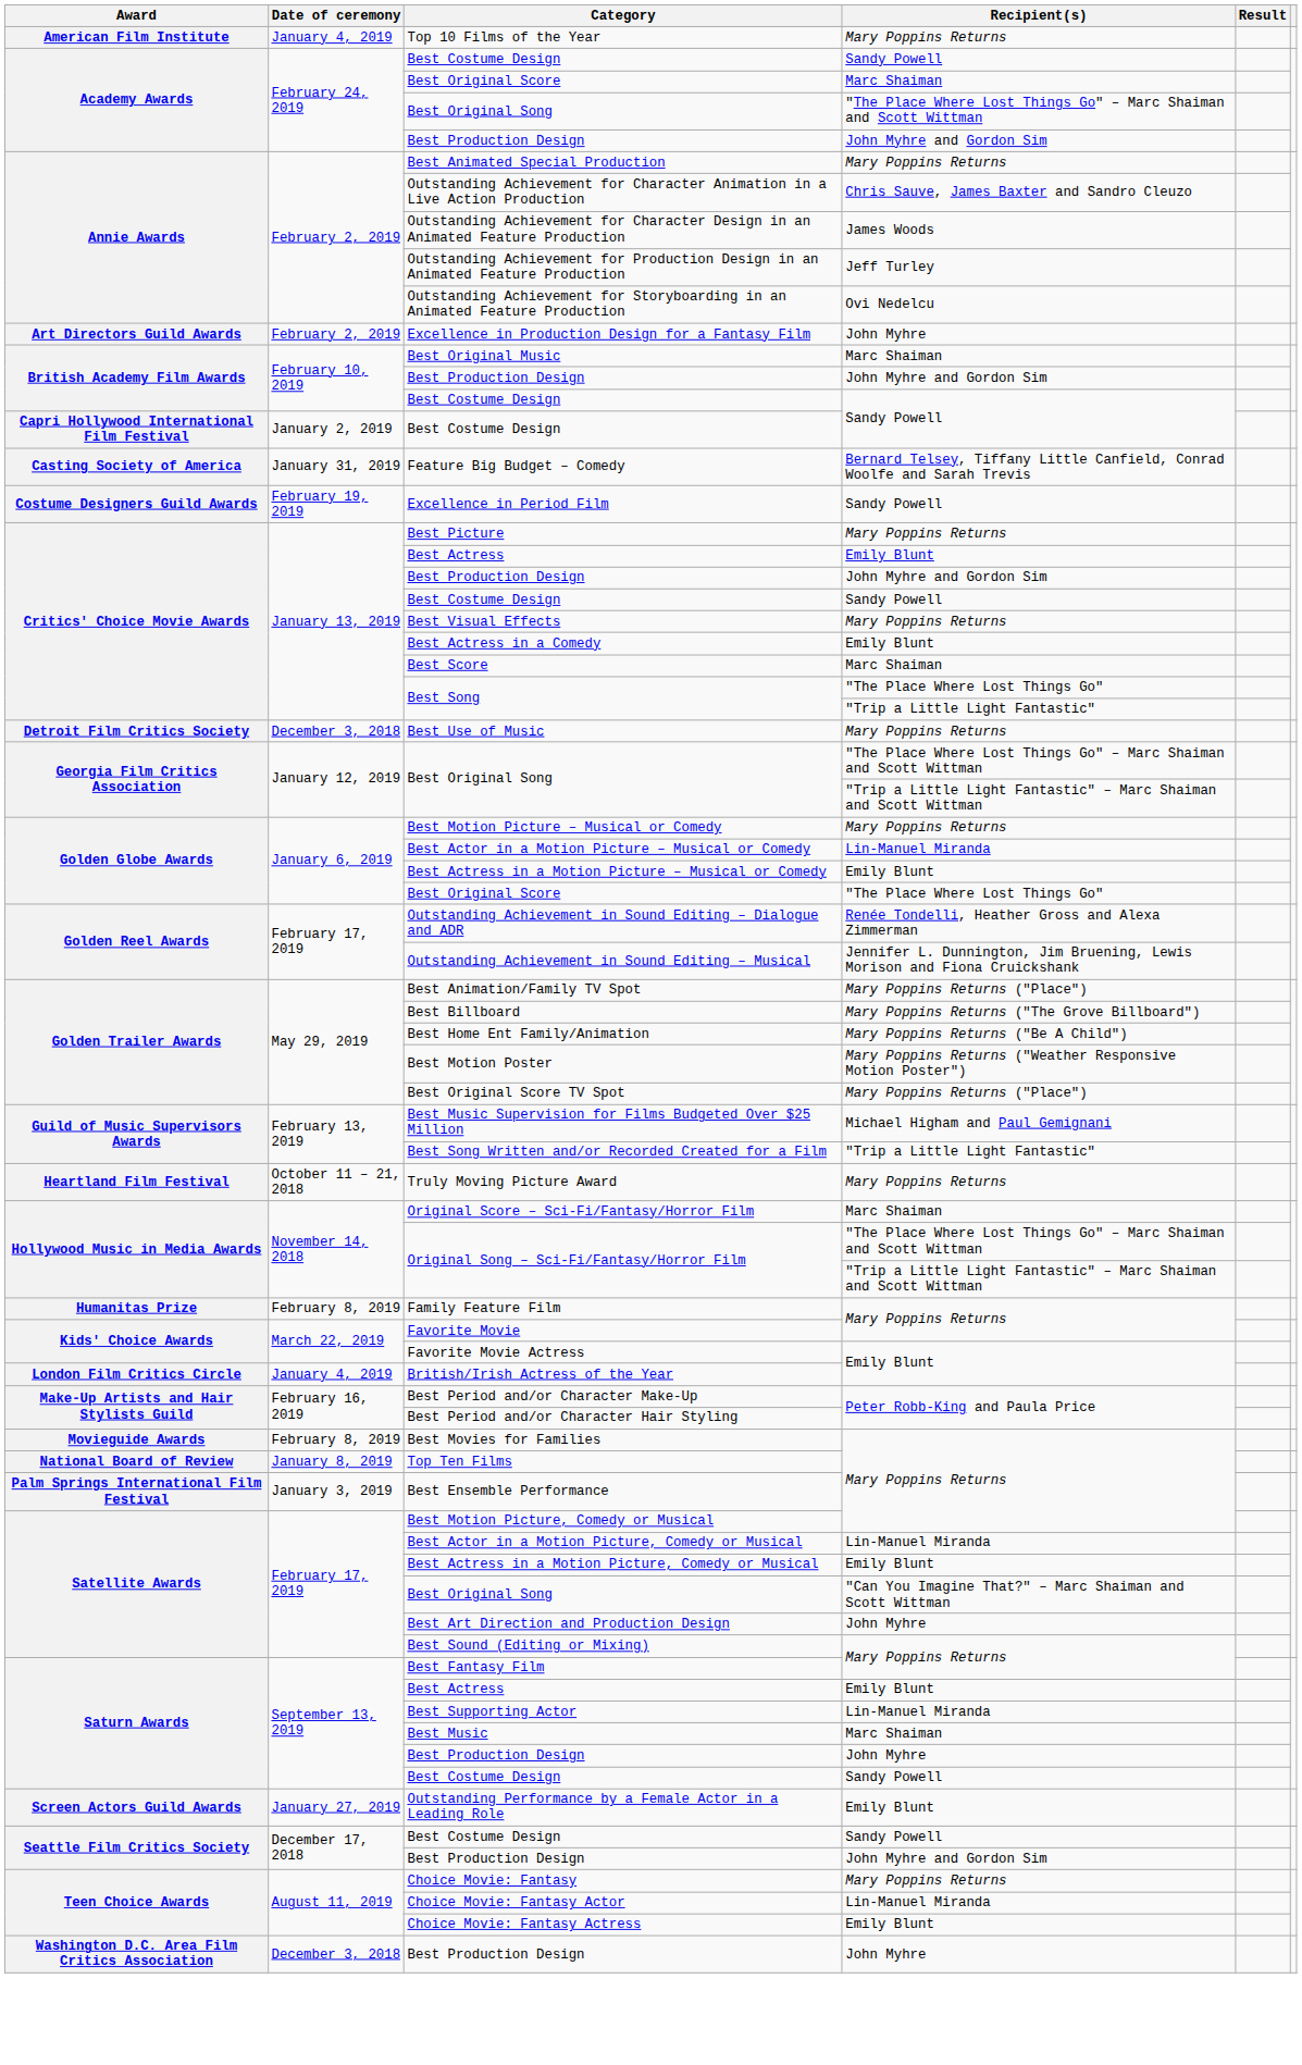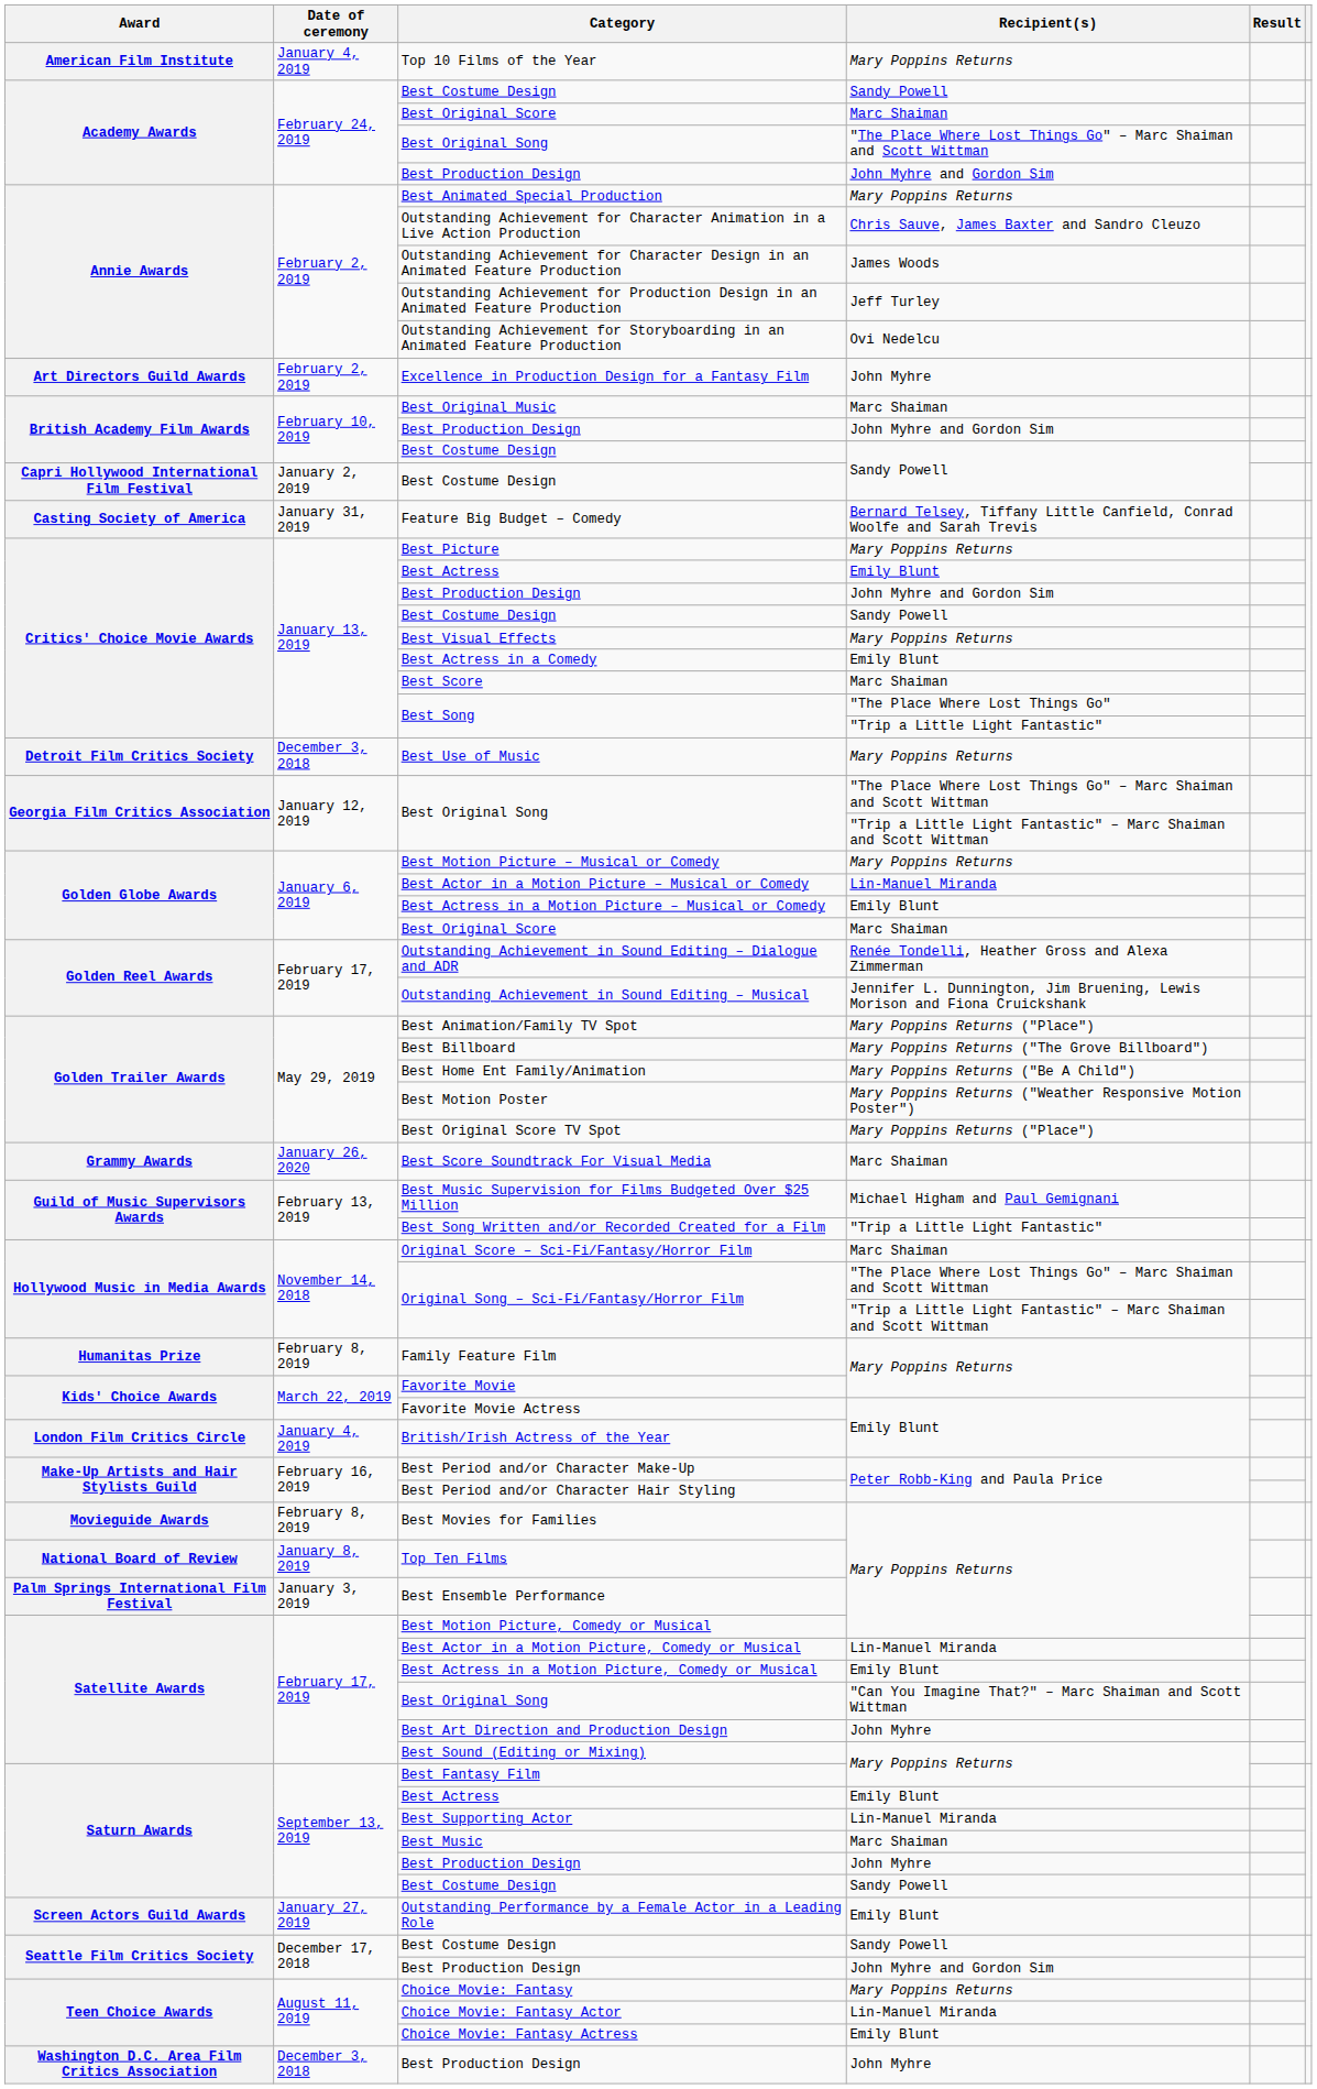 <table class="wikitable plainrowheaders sortable">
 <tr>
 <th scope="col">Award</th>
 <th scope="col">Date of ceremony</th>
 <th scope="col">Category</th>
 <th scope="col">Recipient(s)</th>
 <th scope="col">Result</th>
 <th scope="col" class="unsortable"></th>
 </tr>
 <tr>
 <th scope="row"><a href='#'>American Film Institute</a></th>
 <td><a href='#'>January 4, 2019</a></td>
 <td>Top 10 Films of the Year</td>
 <td><em>Mary Poppins Returns</em></td>
 <td></td>
 <td style="text-align:center;"></td>
 </tr>
 <tr>
 <th scope="row" rowspan="4"><a href='#'>Academy Awards</a></th>
 <td rowspan="4"><a href='#'>February 24, 2019</a></td>
 <td><a href='#'>Best Costume Design</a></td>
 <td><a href='#'>Sandy Powell</a></td>
 <td></td>
 <td rowspan="4" style="text-align:center;"></td>
 </tr>
 <tr>
 <td><a href='#'>Best Original Score</a></td>
 <td><a href='#'>Marc Shaiman</a></td>
 <td></td>
 </tr>
 <tr>
 <td><a href='#'>Best Original Song</a></td>
 <td>"<a href='#'>The Place Where Lost Things Go</a>" – Marc Shaiman and <a href='#'>Scott Wittman</a></td>
 <td></td>
 </tr>
 <tr>
 <td><a href='#'>Best Production Design</a></td>
 <td><a href='#'>John Myhre</a> and <a href='#'>Gordon Sim</a></td>
 <td></td>
 </tr>
 <tr>
 <th scope="row" rowspan="5"><a href='#'>Annie Awards</a></th>
 <td rowspan="5"><a href='#'>February 2, 2019</a></td>
 <td><a href='#'>Best Animated Special Production</a></td>
 <td><em>Mary Poppins Returns</em></td>
 <td></td>
 <td rowspan="5" style="text-align:center;"></td>
 </tr>
 <tr>
 <td>Outstanding Achievement for Character Animation in a Live Action Production</td>
 <td><a href='#'>Chris Sauve</a>, <a href='#'>James Baxter</a> and Sandro Cleuzo</td>
 <td></td>
 </tr>
 <tr>
 <td>Outstanding Achievement for Character Design in an Animated Feature Production</td>
 <td>James Woods</td>
 <td></td>
 </tr>
 <tr>
 <td>Outstanding Achievement for Production Design in an Animated Feature Production</td>
 <td>Jeff Turley</td>
 <td></td>
 </tr>
 <tr>
 <td>Outstanding Achievement for Storyboarding in an Animated Feature Production</td>
 <td>Ovi Nedelcu</td>
 <td></td>
 </tr>
 <tr>
 <th scope="row"><a href='#'>Art Directors Guild Awards</a></th>
 <td><a href='#'>February 2, 2019</a></td>
 <td><a href='#'>Excellence in Production Design for a Fantasy Film</a></td>
 <td>John Myhre</td>
 <td></td>
 <td style="text-align:center;"></td>
 </tr>
 <tr>
 <th scope="row" rowspan="3"><a href='#'>British Academy Film Awards</a></th>
 <td rowspan="3"><a href='#'>February 10, 2019</a></td>
 <td><a href='#'>Best Original Music</a></td>
 <td>Marc Shaiman</td>
 <td></td>
 <td rowspan="3" style="text-align:center;"></td>
 </tr>
 <tr>
 <td><a href='#'>Best Production Design</a></td>
 <td>John Myhre and Gordon Sim</td>
 <td></td>
 </tr>
 <tr>
 <td><a href='#'>Best Costume Design</a></td>
 <td rowspan="2">Sandy Powell</td>
 <td></td>
 </tr>
 <tr>
 <th scope="row"><a href='#'>Capri Hollywood International Film Festival</a></th>
 <td>January 2, 2019</td>
 <td>Best Costume Design</td>
 <td></td>
 <td style="text-align:center;"></td>
 </tr>
 <tr>
 <th scope="row"><a href='#'>Casting Society of America</a></th>
 <td>January 31, 2019</td>
 <td>Feature Big Budget – Comedy</td>
 <td><a href='#'>Bernard Telsey</a>, Tiffany Little Canfield, Conrad Woolfe and Sarah Trevis</td>
 <td></td>
 <td style="text-align:center;"></td>
 </tr>
 <tr>
-<th scope="row"><a href='#'>Costume Designers Guild Awards</a></th>
-<td><a href='#'>February 19, 2019</a></td>
-<td><a href='#'>Excellence in Period Film</a></td>
-<td>Sandy Powell</td>
-<td></td>
-<td style="text-align:center;"></td>
-</tr>
-<tr>
 <th scope="row" rowspan="9"><a href='#'>Critics' Choice Movie Awards</a></th>
 <td rowspan="9"><a href='#'>January 13, 2019</a></td>
 <td><a href='#'>Best Picture</a></td>
 <td><em>Mary Poppins Returns</em></td>
 <td></td>
 <td rowspan="9" style="text-align:center;"></td>
 </tr>
 <tr>
 <td><a href='#'>Best Actress</a></td>
 <td><a href='#'>Emily Blunt</a></td>
 <td></td>
 </tr>
 <tr>
 <td><a href='#'>Best Production Design</a></td>
 <td>John Myhre and Gordon Sim</td>
 <td></td>
 </tr>
 <tr>
 <td><a href='#'>Best Costume Design</a></td>
 <td>Sandy Powell</td>
 <td></td>
 </tr>
 <tr>
 <td><a href='#'>Best Visual Effects</a></td>
 <td><em>Mary Poppins Returns</em></td>
 <td></td>
 </tr>
 <tr>
 <td><a href='#'>Best Actress in a Comedy</a></td>
 <td>Emily Blunt</td>
 <td></td>
 </tr>
 <tr>
 <td><a href='#'>Best Score</a></td>
 <td>Marc Shaiman</td>
 <td></td>
 </tr>
 <tr>
 <td rowspan="2"><a href='#'>Best Song</a></td>
 <td>"The Place Where Lost Things Go"</td>
 <td></td>
 </tr>
 <tr>
 <td>"Trip a Little Light Fantastic"</td>
 <td></td>
 </tr>
 <tr>
 <th scope="row"><a href='#'>Detroit Film Critics Society</a></th>
 <td><a href='#'>December 3, 2018</a></td>
 <td><a href='#'>Best Use of Music</a></td>
 <td><em>Mary Poppins Returns</em></td>
 <td></td>
 <td style="text-align:center;"></td>
 </tr>
 <tr>
 <th scope="row" rowspan="2"><a href='#'>Georgia Film Critics Association</a></th>
 <td rowspan="2">January 12, 2019</td>
 <td rowspan="2">Best Original Song</td>
 <td>"The Place Where Lost Things Go" – Marc Shaiman and Scott Wittman</td>
 <td></td>
 <td rowspan="2" style="text-align:center;"></td>
 </tr>
 <tr>
 <td>"Trip a Little Light Fantastic" – Marc Shaiman and Scott Wittman</td>
 <td></td>
 </tr>
 <tr>
 <th scope="row" rowspan="4"><a href='#'>Golden Globe Awards</a></th>
 <td rowspan="4"><a href='#'>January 6, 2019</a></td>
 <td><a href='#'>Best Motion Picture – Musical or Comedy</a></td>
 <td><em>Mary Poppins Returns</em></td>
 <td></td>
 <td rowspan="4" style="text-align:center;"></td>
 </tr>
 <tr>
 <td><a href='#'>Best Actor in a Motion Picture – Musical or Comedy</a></td>
 <td><a href='#'>Lin-Manuel Miranda</a></td>
 <td></td>
 </tr>
 <tr>
 <td><a href='#'>Best Actress in a Motion Picture – Musical or Comedy</a></td>
 <td>Emily Blunt</td>
 <td></td>
 </tr>
 <tr>
 <td><a href='#'>Best Original Score</a></td>
-<td>"The Place Where Lost Things Go"</td>
+<td>Marc Shaiman</td>
 <td></td>
 </tr>
 <tr>
 <th rowspan="2" scope="row"><a href='#'>Golden Reel Awards</a></th>
 <td rowspan="2">February 17, 2019</td>
 <td><a href='#'>Outstanding Achievement in Sound Editing – Dialogue and ADR</a></td>
 <td><a href='#'>Renée Tondelli</a>, Heather Gross and Alexa Zimmerman</td>
 <td></td>
 <td rowspan="2" style="text-align:center;"></td>
 </tr>
 <tr>
 <td><a href='#'>Outstanding Achievement in Sound Editing – Musical</a></td>
 <td>Jennifer L. Dunnington, Jim Bruening, Lewis Morison and Fiona Cruickshank</td>
 <td></td>
 </tr>
 <tr>
 <th scope="row" rowspan="5"><a href='#'>Golden Trailer Awards</a></th>
 <td rowspan="5">May 29, 2019</td>
 <td>Best Animation/Family TV Spot</td>
 <td><em>Mary Poppins Returns</em> ("Place")</td>
 <td></td>
 <td rowspan="5" style="text-align:center;"></td>
 </tr>
 <tr>
 <td>Best Billboard</td>
 <td><em>Mary Poppins Returns</em> ("The Grove Billboard")</td>
 <td></td>
 </tr>
 <tr>
 <td>Best Home Ent Family/Animation</td>
 <td><em>Mary Poppins Returns</em> ("Be A Child")</td>
 <td></td>
 </tr>
 <tr>
 <td>Best Motion Poster</td>
 <td><em>Mary Poppins Returns</em> ("Weather Responsive Motion Poster")</td>
 <td></td>
 </tr>
 <tr>
 <td>Best Original Score TV Spot</td>
 <td><em>Mary Poppins Returns</em> ("Place")</td>
 <td></td>
 </tr>
 <tr>
+<th scope="row"><a href='#'>Grammy Awards</a></th>
+<td><a href='#'>January 26, 2020</a></td>
+<td><a href='#'>Best Score Soundtrack For Visual Media</a></td>
+<td>Marc Shaiman</td>
+<td></td>
+<td style="text-align:center;"></td>
+</tr>
+<tr>
 <th rowspan="2" scope="row"><a href='#'>Guild of Music Supervisors Awards</a></th>
 <td rowspan="2">February 13, 2019</td>
 <td><a href='#'>Best Music Supervision for Films Budgeted Over $25 Million</a></td>
 <td>Michael Higham and <a href='#'>Paul Gemignani</a></td>
 <td></td>
 <td rowspan="2" style="text-align:center;"></td>
 </tr>
 <tr>
 <td><a href='#'>Best Song Written and/or Recorded Created for a Film</a></td>
 <td>"Trip a Little Light Fantastic"</td>
 <td></td>
-</tr>
-<tr>
-<th scope="row"><a href='#'>Heartland Film Festival</a></th>
-<td>October 11 – 21, 2018</td>
-<td>Truly Moving Picture Award</td>
-<td><em>Mary Poppins Returns</em></td>
-<td></td>
-<td style="text-align:center;"></td>
 </tr>
 <tr>
 <th scope="row" rowspan="3"><a href='#'>Hollywood Music in Media Awards</a></th>
 <td rowspan="3"><a href='#'>November 14, 2018</a></td>
 <td><a href='#'>Original Score – Sci-Fi/Fantasy/Horror Film</a></td>
 <td>Marc Shaiman</td>
 <td></td>
 <td rowspan="3" style="text-align:center;"></td>
 </tr>
 <tr>
 <td rowspan="2"><a href='#'>Original Song – Sci-Fi/Fantasy/Horror Film</a></td>
 <td>"The Place Where Lost Things Go" – Marc Shaiman and Scott Wittman</td>
 <td></td>
 </tr>
 <tr>
 <td>"Trip a Little Light Fantastic" – Marc Shaiman and Scott Wittman</td>
 <td></td>
 </tr>
 <tr>
 <th scope="row"><a href='#'>Humanitas Prize</a></th>
 <td>February 8, 2019</td>
 <td>Family Feature Film</td>
 <td rowspan=2><em>Mary Poppins Returns</em></td>
 <td></td>
 <td style="text-align:center;"></td>
 </tr>
 <tr>
 <th rowspan=2 scope="row"><a href='#'>Kids' Choice Awards</a></th>
 <td rowspan=2><a href='#'>March 22, 2019</a></td>
 <td><a href='#'>Favorite Movie</a></td>
 <td></td>
 <td rowspan=2 style="text-align:center;"></td>
 </tr>
 <tr>
 <td>Favorite Movie Actress</td>
 <td rowspan=2>Emily Blunt</td>
 <td></td>
 </tr>
 <tr>
 <th scope="row"><a href='#'>London Film Critics Circle</a></th>
 <td><a href='#'>January 4, 2019</a></td>
 <td><a href='#'>British/Irish Actress of the Year</a></td>
 <td></td>
 <td style="text-align:center;"></td>
 </tr>
 <tr>
 <th rowspan="2" scope="row"><a href='#'>Make-Up Artists and Hair Stylists Guild</a></th>
 <td rowspan="2">February 16, 2019</td>
 <td>Best Period and/or Character Make-Up</td>
 <td rowspan="2"><a href='#'>Peter Robb-King</a> and Paula Price</td>
 <td></td>
 <td rowspan="2" style="text-align:center;"></td>
 </tr>
 <tr>
 <td>Best Period and/or Character Hair Styling</td>
 <td></td>
 </tr>
 <tr>
 <th scope="row"><a href='#'>Movieguide Awards</a></th>
 <td>February 8, 2019</td>
 <td>Best Movies for Families</td>
 <td rowspan="4"><em>Mary Poppins Returns</em></td>
 <td></td>
 <td style="text-align:center;"></td>
 </tr>
 <tr>
 <th scope="row"><a href='#'>National Board of Review</a></th>
 <td><a href='#'>January 8, 2019</a></td>
 <td><a href='#'>Top Ten Films</a></td>
 <td></td>
 <td style="text-align:center;"></td>
 </tr>
 <tr>
 <th scope="row"><a href='#'>Palm Springs International Film Festival</a></th>
 <td>January 3, 2019</td>
 <td>Best Ensemble Performance</td>
 <td></td>
 <td style="text-align:center;"></td>
 </tr>
 <tr>
 <th scope="row" rowspan="6"><a href='#'>Satellite Awards</a></th>
 <td rowspan="6"><a href='#'>February 17, 2019</a></td>
 <td><a href='#'>Best Motion Picture, Comedy or Musical</a></td>
 <td></td>
 <td rowspan="6" style="text-align:center;"></td>
 </tr>
 <tr>
 <td><a href='#'>Best Actor in a Motion Picture, Comedy or Musical</a></td>
 <td>Lin-Manuel Miranda</td>
 <td></td>
 </tr>
 <tr>
 <td><a href='#'>Best Actress in a Motion Picture, Comedy or Musical</a></td>
 <td>Emily Blunt</td>
 <td></td>
 </tr>
 <tr>
 <td><a href='#'>Best Original Song</a></td>
 <td>"Can You Imagine That?" – Marc Shaiman and Scott Wittman</td>
 <td></td>
 </tr>
 <tr>
 <td><a href='#'>Best Art Direction and Production Design</a></td>
 <td>John Myhre</td>
 <td></td>
 </tr>
 <tr>
 <td><a href='#'>Best Sound (Editing or Mixing)</a></td>
 <td rowspan="2"><em>Mary Poppins Returns</em></td>
 <td></td>
 </tr>
 <tr>
 <th scope="row" rowspan="6"><a href='#'>Saturn Awards</a></th>
 <td rowspan="6"><a href='#'>September 13, 2019</a></td>
 <td><a href='#'>Best Fantasy Film</a></td>
 <td></td>
 <td rowspan="6" style="text-align:center;"></td>
 </tr>
 <tr>
 <td><a href='#'>Best Actress</a></td>
 <td>Emily Blunt</td>
 <td></td>
 </tr>
 <tr>
 <td><a href='#'>Best Supporting Actor</a></td>
 <td>Lin-Manuel Miranda</td>
 <td></td>
 </tr>
 <tr>
 <td><a href='#'>Best Music</a></td>
 <td>Marc Shaiman</td>
 <td></td>
 </tr>
 <tr>
 <td><a href='#'>Best Production Design</a></td>
 <td>John Myhre</td>
 <td></td>
 </tr>
 <tr>
 <td><a href='#'>Best Costume Design</a></td>
 <td>Sandy Powell</td>
 <td></td>
 </tr>
 <tr>
 <th scope="row"><a href='#'>Screen Actors Guild Awards</a></th>
 <td><a href='#'>January 27, 2019</a></td>
 <td><a href='#'>Outstanding Performance by a Female Actor in a Leading Role</a></td>
 <td>Emily Blunt</td>
 <td></td>
 <td style="text-align:center;"></td>
 </tr>
 <tr>
 <th scope="row" rowspan="2"><a href='#'>Seattle Film Critics Society</a></th>
 <td rowspan="2">December 17, 2018</td>
 <td>Best Costume Design</td>
 <td>Sandy Powell</td>
 <td></td>
 <td rowspan="2" style="text-align:center;"></td>
 </tr>
 <tr>
 <td>Best Production Design</td>
 <td>John Myhre and Gordon Sim</td>
 <td></td>
 </tr>
 <tr>
 <th scope="row" rowspan="3"><a href='#'>Teen Choice Awards</a></th>
 <td rowspan="3"><a href='#'>August 11, 2019</a></td>
 <td><a href='#'>Choice Movie: Fantasy</a></td>
 <td><em>Mary Poppins Returns</em></td>
 <td></td>
 <td rowspan="3" style="text-align:center;"></td>
 </tr>
 <tr>
 <td><a href='#'>Choice Movie: Fantasy Actor</a></td>
 <td>Lin-Manuel Miranda</td>
 <td></td>
 </tr>
 <tr>
 <td><a href='#'>Choice Movie: Fantasy Actress</a></td>
 <td>Emily Blunt</td>
 <td></td>
 </tr>
 <tr>
 <th scope="row"><a href='#'>Washington D.C. Area Film Critics Association</a></th>
 <td><a href='#'>December 3, 2018</a></td>
 <td>Best Production Design</td>
 <td>John Myhre</td>
 <td></td>
 <td style="text-align:center;"></td>
 </tr>
 </table>
